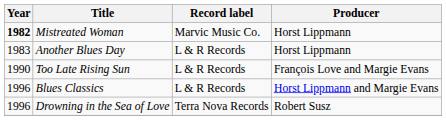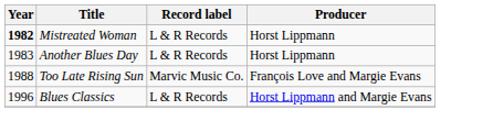 <table class="wikitable sortable">
 <tr>
 <th>Year</th>
 <th>Title</th>
 <th>Record label</th>
 <th>Producer</th>
 </tr>
 <tr>
 <td><strong>1982</strong></td>
 <td><em>Mistreated Woman</em></td>
-<td>Marvic Music Co.</td>
+<td>L & R Records</td>
 <td>Horst Lippmann</td>
 </tr>
 <tr>
 <td>1983</td>
 <td><em>Another Blues Day</em></td>
 <td>L & R Records</td>
 <td>Horst Lippmann</td>
 </tr>
 <tr>
-<td>1990</td>
+<td>1988</td>
 <td><em>Too Late Rising Sun</em></td>
-<td>L & R Records</td>
+<td>Marvic Music Co.</td>
 <td>François Love and Margie Evans</td>
 </tr>
 <tr>
 <td>1996</td>
 <td><em>Blues Classics</em></td>
 <td>L & R Records</td>
 <td><a href='#'>Horst Lippmann</a> and Margie Evans</td>
 </tr>
 <tr>
-<td>1996</td>
-<td><em>Drowning in the Sea of Love</em></td>
-<td>Terra Nova Records</td>
-<td>Robert Susz</td>
-</tr>
-<tr>
 </tr>
 </table>
